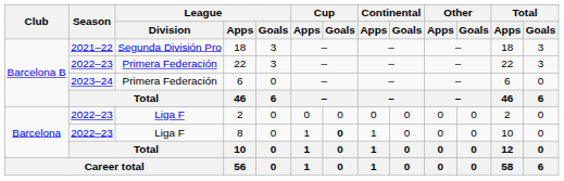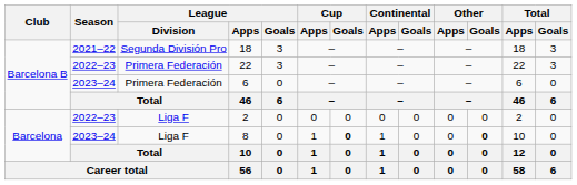 <table class=wikitable style=text-align:center>
 <tr>
 <th rowspan="2">Club</th>
 <th rowspan="2">Season</th>
 <th colspan="3">League</th>
 <th colspan="2">Cup</th>
 <th colspan="2">Continental</th>
 <th colspan="2">Other</th>
 <th colspan="2">Total</th>
 </tr>
 <tr>
 <th>Division</th>
 <th>Apps</th>
 <th>Goals</th>
 <th>Apps</th>
 <th>Goals</th>
 <th>Apps</th>
 <th>Goals</th>
 <th>Apps</th>
 <th>Goals</th>
 <th>Apps</th>
 <th>Goals</th>
 </tr>
 <tr>
 <td rowspan="4"><a href='#'>Barcelona B</a></td>
 <td><a href='#'>2021–22</a></td>
 <td><a href='#'>Segunda División Pro</a></td>
 <td>18</td>
 <td>3</td>
 <td colspan="2">–</td>
 <td colspan="2">–</td>
 <td colspan="2">–</td>
 <td>18</td>
 <td>3</td>
 </tr>
 <tr>
 <td><a href='#'>2022–23</a></td>
 <td><a href='#'>Primera Federación</a></td>
 <td>22</td>
 <td>3</td>
 <td colspan="2">–</td>
 <td colspan="2">–</td>
 <td colspan="2">–</td>
 <td>22</td>
 <td>3</td>
 </tr>
 <tr>
 <td><a href='#'>2023–24</a></td>
 <td>Primera Federación</td>
 <td>6</td>
 <td>0</td>
 <td colspan="2">–</td>
 <td colspan="2">–</td>
 <td colspan="2">–</td>
 <td>6</td>
 <td>0</td>
 </tr>
 <tr>
 <th colspan="2">Total</th>
 <th>46</th>
 <th>6</th>
 <th colspan="2">–</th>
 <th colspan="2">–</th>
 <th colspan="2">–</th>
 <th>46</th>
 <th>6</th>
 </tr>
 <tr>
 <td rowspan="3"><a href='#'>Barcelona</a></td>
 <td><a href='#'>2022–23</a></td>
 <td><a href='#'>Liga F</a></td>
 <td>2</td>
 <td>0</td>
 <td>0</td>
 <td>0</td>
 <td>0</td>
 <td>0</td>
 <td>0</td>
 <td>0</td>
 <td>2</td>
 <td>0</td>
 </tr>
 <tr>
-<td><a href='#'>2022–23</a></td>
+<td><a href='#'>2023–24</a></td>
 <td>Liga F</td>
 <td>8</td>
 <td>0</td>
 <td>1</td>
 <td><strong>0</strong></td>
 <td>1</td>
 <td>0</td>
 <td>0</td>
-<td>0</td>
+<td><strong>0</strong></td>
 <td>10</td>
 <td>0</td>
 </tr>
 <tr>
 <th colspan="2">Total</th>
 <th>10</th>
 <th>0</th>
 <th>1</th>
 <th>0</th>
 <th>1</th>
 <th>0</th>
 <th>0</th>
 <th>0</th>
 <th>12</th>
 <th>0</th>
 </tr>
 <tr>
 <th colspan="3">Career total</th>
 <th>56</th>
 <th>0</th>
 <th>1</th>
 <th>0</th>
 <th>1</th>
 <th>0</th>
 <th>0</th>
 <th>0</th>
 <th>58</th>
 <th>6</th>
 </tr>
 </table>
